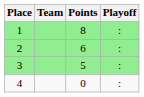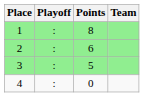 <table class="wikitable">
 <tr>
 <th>Place</th>
+<th>Playoff</th>
+<th>Points</th>
 <th>Team</th>
-<th>Points</th>
-<th>Playoff</th>
 </tr>
 <tr style="background: lightgreen">
 <td align="center">1</td>
+<td align="center">:</td>
+<td align="center">8</td>
 <td></td>
-<td align="center">8</td>
-<td align="center">:</td>
 </tr>
 <tr style="background: lightgreen">
 <td align="center">2</td>
+<td align="center">:</td>
+<td align="center">6</td>
 <td></td>
-<td align="center">6</td>
-<td align="center">:</td>
 </tr>
 <tr style="background: lightgreen">
 <td align="center">3</td>
+<td align="center">:</td>
+<td align="center">5</td>
 <td></td>
-<td align="center">5</td>
-<td align="center">:</td>
 </tr>
 <tr>
 <td align="center">4</td>
+<td align="center">:</td>
+<td align="center">0</td>
 <td></td>
-<td align="center">0</td>
-<td align="center">:</td>
 </tr>
 </table>
